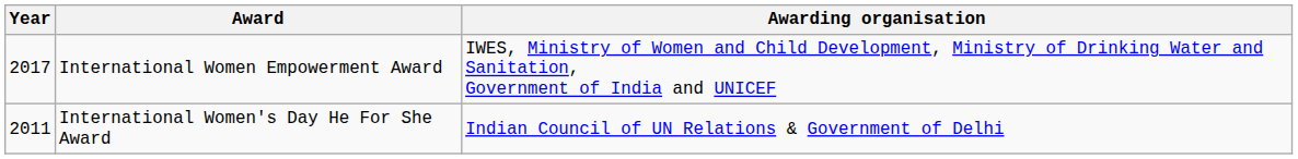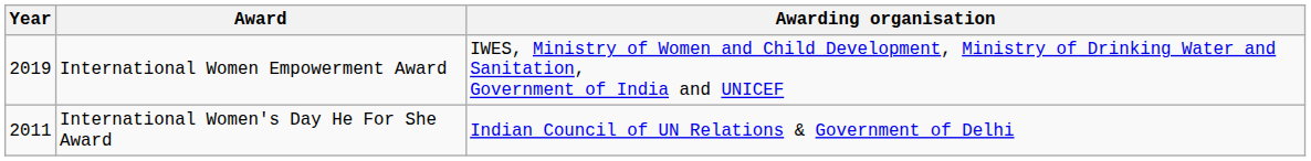 <table class="wikitable" style="font-size:90%;">
 <tr>
 <th>Year</th>
 <th>Award</th>
 <th>Awarding organisation</th>
 </tr>
 <tr>
-<td>2017</td>
+<td>2019</td>
 <td>International Women Empowerment Award</td>
 <td>IWES, <a href='#'>Ministry of Women and Child Development</a>, <a href='#'>Ministry of Drinking Water and Sanitation</a>, <br><a href='#'>Government of India</a> and <a href='#'>UNICEF</a></td>
 </tr>
 <tr>
 <td>2011</td>
 <td>International Women's Day He For She Award</td>
 <td><a href='#'>Indian Council of UN Relations</a> & <a href='#'>Government of Delhi</a></td>
 </tr>
 </table>
